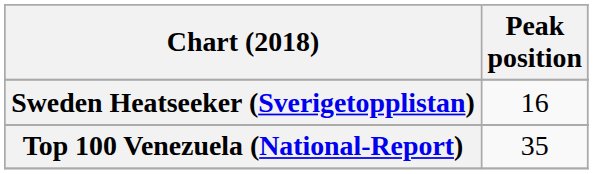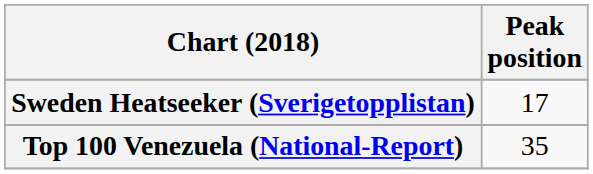 <table class="wikitable sortable plainrowheaders" style="text-align:center">
 <tr>
 <th scope="col">Chart (2018)</th>
 <th scope="col">Peak<br>position</th>
 </tr>
 <tr>
 </tr>
 <tr>
 </tr>
 <tr>
 <th scope="row">Sweden Heatseeker (<a href='#'>Sverigetopplistan</a>)</th>
-<td>16</td>
+<td>17</td>
 </tr>
 <tr>
 </tr>
 <tr>
 </tr>
 <tr>
 <th scope="row">Top 100 Venezuela (<a href='#'>National-Report</a>)</th>
 <td align="center">35</td>
 </tr>
 <tr>
 </tr>
 </table>
